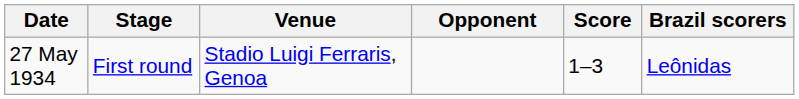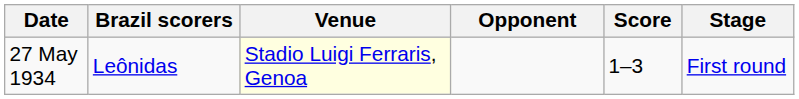 <table class="wikitable">
 <tr>
 <th width=100px>Date</th>
-<th width=150px>Stage</th>
+<th width=200px>Brazil scorers</th>
 <th width=350px>Venue</th>
 <th width=180px>Opponent</th>
 <th width=70px>Score</th>
-<th width=200px>Brazil scorers</th>
+<th width=150px>Stage</th>
 </tr>
 <tr>
 <td>27 May 1934</td>
-<td><a href='#'>First round</a></td>
-<td><a href='#'>Stadio Luigi Ferraris</a>, <a href='#'>Genoa</a></td>
+<td><a href='#'>Leônidas</a> </td>
+<td style="background: lightyellow;"><a href='#'>Stadio Luigi Ferraris</a>, <a href='#'>Genoa</a></td>
 <td></td>
 <td>1–3</td>
-<td><a href='#'>Leônidas</a> </td>
+<td><a href='#'>First round</a></td>
 </tr>
 </table>
